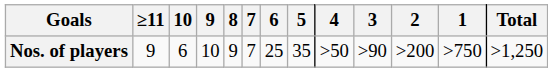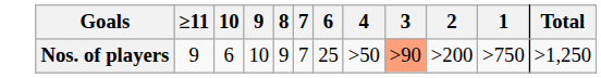 <table class="wikitable" style="font-size:90%; text-align:center; float: right; clear: right; margin: 0.5em 0 0.5em 1em;">
 <tr>
 <th scope="col">Goals</th>
 <th scope="col">≥11</th>
 <th scope="col">10</th>
 <th scope="col">9</th>
 <th scope="col">8</th>
 <th scope="col">7</th>
 <th scope="col">6</th>
-<th scope="col" style="border-right:1px solid;">5</th>
 <th scope="col">4</th>
 <th scope="col">3</th>
 <th scope="col">2</th>
 <th scope="col" style="border-right:1px solid;">1</th>
 <th scope="col">Total</th>
 </tr>
 <tr style="border-bottom:1px solid;">
 <th scope="row">Nos. of players</th>
 <td>9</td>
 <td>6</td>
 <td>10</td>
 <td>9</td>
 <td>7</td>
 <td>25</td>
-<td style="border-right:1px solid;">35</td>
 <td>>50</td>
-<td>>90</td>
+<td style="background: lightsalmon;">>90</td>
 <td>>200</td>
 <td style="border-right:1px solid;">>750</td>
 <td>>1,250</td>
 </tr>
 </table>
